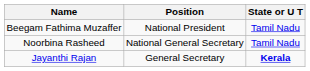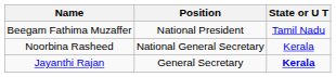 <table class="wikitable" style="text-align:center">
 <tr>
 <th scope="col">Name</th>
 <th scope="col">Position</th>
 <th scope="col">State or U T</th>
 </tr>
 <tr>
 <td>Beegam Fathima Muzaffer</td>
 <td>National President</td>
 <td><a href='#'>Tamil Nadu</a></td>
 </tr>
 <tr>
 <td>Noorbina Rasheed </td>
 <td>National General Secretary</td>
-<td><a href='#'>Tamil Nadu</a></td>
+<td><a href='#'>Kerala</a></td>
 </tr>
 <tr>
 <td><a href='#'>Jayanthi Rajan</a> </td>
 <td>General Secretary</td>
 <td><strong><a href='#'>Kerala</a></strong></td>
 </tr>
 </table>
